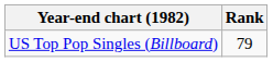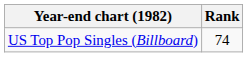 <table class="wikitable">
 <tr>
 <th>Year-end chart (1982)</th>
 <th>Rank</th>
 </tr>
 <tr>
 <td><a href='#'>US Top Pop Singles (<em>Billboard</em>)</a></td>
-<td align="center">79</td>
+<td align="center">74</td>
 </tr>
 </table>
